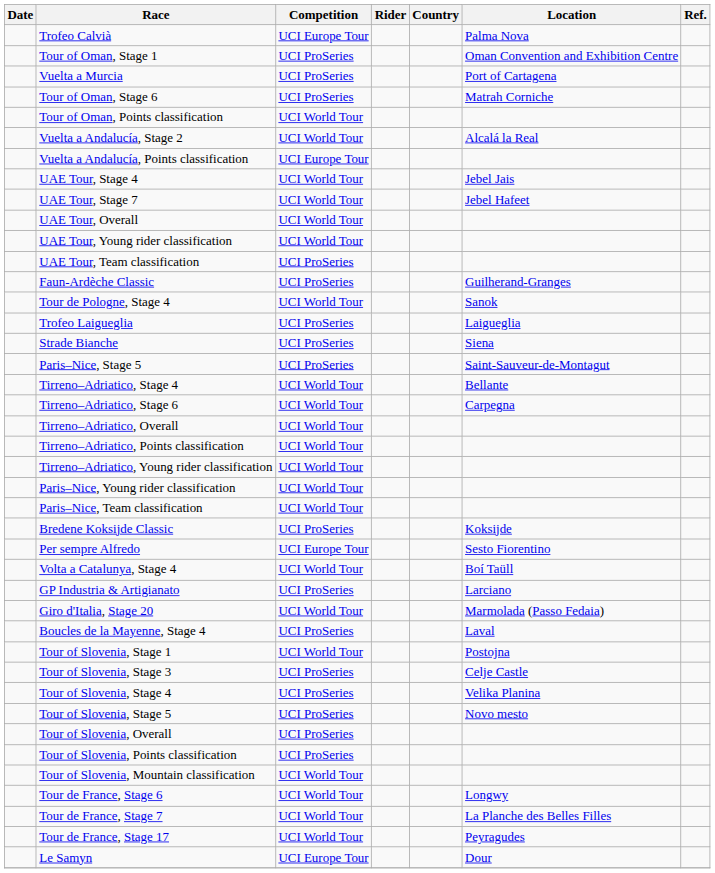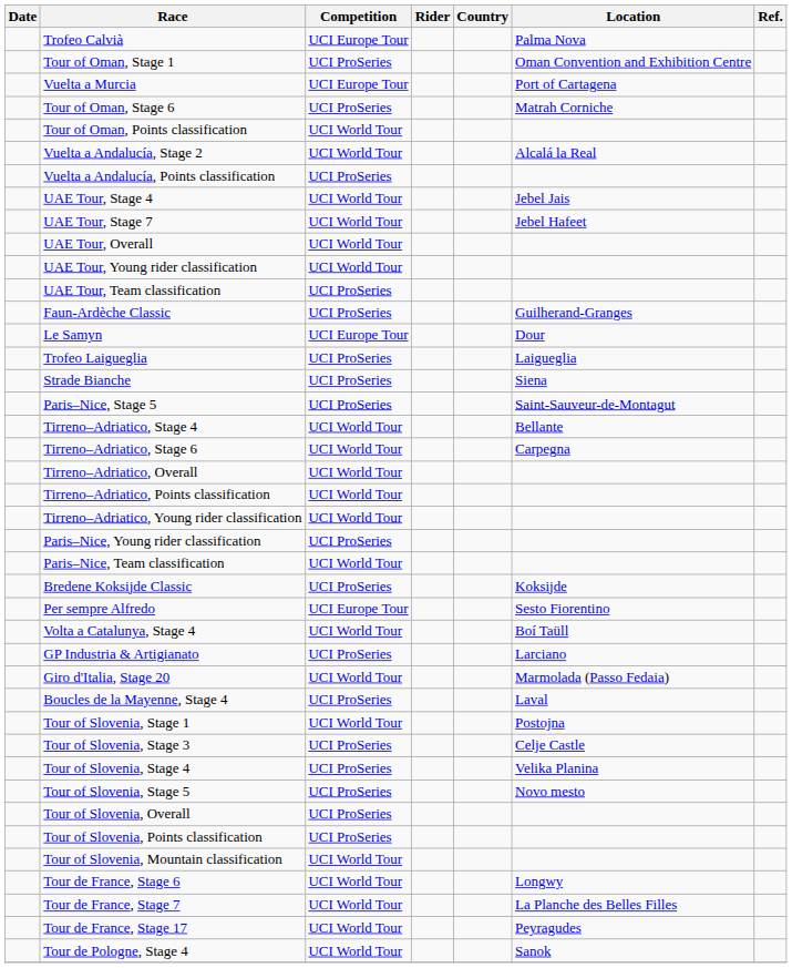 <table class="wikitable sortable">
 <tr>
 <th>Date</th>
 <th>Race</th>
 <th>Competition</th>
 <th>Rider</th>
 <th>Country</th>
 <th>Location</th>
 <th class="unsortable">Ref.</th>
 </tr>
 <tr>
 <td></td>
 <td><a href='#'>Trofeo Calvià</a></td>
 <td><a href='#'>UCI Europe Tour</a></td>
 <td></td>
 <td></td>
 <td><a href='#'>Palma Nova</a></td>
 <td align="center"></td>
 </tr>
 <tr>
 <td></td>
 <td><a href='#'>Tour of Oman</a>, Stage 1</td>
 <td><a href='#'>UCI ProSeries</a></td>
 <td></td>
 <td></td>
 <td><a href='#'>Oman Convention and Exhibition Centre</a></td>
 <td align="center"></td>
 </tr>
 <tr>
 <td></td>
 <td><a href='#'>Vuelta a Murcia</a></td>
-<td><a href='#'>UCI ProSeries</a></td>
+<td><a href='#'>UCI Europe Tour</a></td>
 <td></td>
 <td></td>
 <td><a href='#'>Port of Cartagena</a></td>
 <td align="center"></td>
 </tr>
 <tr>
 <td></td>
 <td><a href='#'>Tour of Oman</a>, Stage 6</td>
 <td><a href='#'>UCI ProSeries</a></td>
 <td></td>
 <td></td>
 <td><a href='#'>Matrah Corniche</a></td>
 <td align="center"></td>
 </tr>
 <tr>
 <td></td>
 <td><a href='#'>Tour of Oman</a>, Points classification</td>
 <td><a href='#'>UCI World Tour</a></td>
 <td></td>
 <td></td>
 <td></td>
 <td align="center"></td>
 </tr>
 <tr>
 <td></td>
 <td><a href='#'>Vuelta a Andalucía</a>, Stage 2</td>
 <td><a href='#'>UCI World Tour</a></td>
 <td></td>
 <td></td>
 <td><a href='#'>Alcalá la Real</a></td>
 <td align="center"></td>
 </tr>
 <tr>
 <td></td>
 <td><a href='#'>Vuelta a Andalucía</a>, Points classification</td>
-<td><a href='#'>UCI Europe Tour</a></td>
+<td><a href='#'>UCI ProSeries</a></td>
 <td></td>
 <td></td>
 <td></td>
 <td align="center"></td>
 </tr>
 <tr>
 <td></td>
 <td><a href='#'>UAE Tour</a>, Stage 4</td>
 <td><a href='#'>UCI World Tour</a></td>
 <td></td>
 <td></td>
 <td><a href='#'>Jebel Jais</a></td>
 <td align="center"></td>
 </tr>
 <tr>
 <td></td>
 <td><a href='#'>UAE Tour</a>, Stage 7</td>
 <td><a href='#'>UCI World Tour</a></td>
 <td></td>
 <td></td>
 <td><a href='#'>Jebel Hafeet</a></td>
 <td align="center"></td>
 </tr>
 <tr>
 <td></td>
 <td><a href='#'>UAE Tour</a>, Overall</td>
 <td><a href='#'>UCI World Tour</a></td>
 <td></td>
 <td></td>
 <td></td>
 <td align="center"></td>
 </tr>
 <tr>
 <td></td>
 <td><a href='#'>UAE Tour</a>, Young rider classification</td>
 <td><a href='#'>UCI World Tour</a></td>
 <td></td>
 <td></td>
 <td></td>
 <td align="center"></td>
 </tr>
 <tr>
 <td></td>
 <td><a href='#'>UAE Tour</a>, Team classification</td>
 <td><a href='#'>UCI ProSeries</a></td>
 <td align="center"></td>
 <td></td>
 <td></td>
 <td align="center"></td>
 </tr>
 <tr>
 <td></td>
 <td><a href='#'>Faun-Ardèche Classic</a></td>
 <td><a href='#'>UCI ProSeries</a></td>
 <td></td>
 <td></td>
 <td><a href='#'>Guilherand-Granges</a></td>
 <td align="center"></td>
 </tr>
 <tr>
 <td></td>
-<td><a href='#'>Tour de Pologne</a>, Stage 4</td>
-<td><a href='#'>UCI World Tour</a></td>
-<td align="left"></td>
+<td><a href='#'>Le Samyn</a></td>
+<td><a href='#'>UCI Europe Tour</a></td>
 <td></td>
-<td><a href='#'>Sanok</a></td>
+<td></td>
+<td><a href='#'>Dour</a></td>
 <td align="center"></td>
 </tr>
 <tr>
 <td></td>
 <td><a href='#'>Trofeo Laigueglia</a></td>
 <td><a href='#'>UCI ProSeries</a></td>
 <td></td>
 <td></td>
 <td><a href='#'>Laigueglia</a></td>
 <td align="center"></td>
 </tr>
 <tr>
 <td></td>
 <td><a href='#'>Strade Bianche</a></td>
 <td><a href='#'>UCI ProSeries</a></td>
 <td></td>
 <td></td>
 <td><a href='#'>Siena</a></td>
 <td align="center"></td>
 </tr>
 <tr>
 <td></td>
 <td><a href='#'>Paris–Nice</a>, Stage 5</td>
 <td><a href='#'>UCI ProSeries</a></td>
 <td></td>
 <td></td>
 <td><a href='#'>Saint-Sauveur-de-Montagut</a></td>
 <td align="center"></td>
 </tr>
 <tr>
 <td></td>
 <td><a href='#'>Tirreno–Adriatico</a>, Stage 4</td>
 <td><a href='#'>UCI World Tour</a></td>
 <td></td>
 <td></td>
 <td><a href='#'>Bellante</a></td>
 <td align="center"></td>
 </tr>
 <tr>
 <td></td>
 <td><a href='#'>Tirreno–Adriatico</a>, Stage 6</td>
 <td><a href='#'>UCI World Tour</a></td>
 <td></td>
 <td></td>
 <td><a href='#'>Carpegna</a></td>
 <td align="center"></td>
 </tr>
 <tr>
 <td></td>
 <td><a href='#'>Tirreno–Adriatico</a>, Overall</td>
 <td><a href='#'>UCI World Tour</a></td>
 <td></td>
 <td></td>
 <td></td>
 <td align="center"></td>
 </tr>
 <tr>
 <td></td>
 <td><a href='#'>Tirreno–Adriatico</a>, Points classification</td>
 <td><a href='#'>UCI World Tour</a></td>
 <td></td>
 <td></td>
 <td></td>
 <td align="center"></td>
 </tr>
 <tr>
 <td></td>
 <td><a href='#'>Tirreno–Adriatico</a>, Young rider classification</td>
 <td><a href='#'>UCI World Tour</a></td>
 <td></td>
 <td></td>
 <td></td>
 <td align="center"></td>
 </tr>
 <tr>
 <td></td>
 <td><a href='#'>Paris–Nice</a>, Young rider classification</td>
-<td><a href='#'>UCI World Tour</a></td>
+<td><a href='#'>UCI ProSeries</a></td>
 <td></td>
 <td></td>
 <td></td>
 <td align="center"></td>
 </tr>
 <tr>
 <td></td>
 <td><a href='#'>Paris–Nice</a>, Team classification</td>
 <td><a href='#'>UCI World Tour</a></td>
 <td align="center"></td>
 <td></td>
 <td></td>
 <td align="center"></td>
 </tr>
 <tr>
 <td></td>
 <td><a href='#'>Bredene Koksijde Classic</a></td>
 <td><a href='#'>UCI ProSeries</a></td>
 <td></td>
 <td></td>
 <td><a href='#'>Koksijde</a></td>
 <td align="center"></td>
 </tr>
 <tr>
 <td></td>
 <td><a href='#'>Per sempre Alfredo</a></td>
 <td><a href='#'>UCI Europe Tour</a></td>
 <td></td>
 <td></td>
 <td><a href='#'>Sesto Fiorentino</a></td>
 <td align="center"></td>
 </tr>
 <tr>
 <td></td>
 <td><a href='#'>Volta a Catalunya</a>, Stage 4</td>
 <td><a href='#'>UCI World Tour</a></td>
 <td></td>
 <td></td>
 <td><a href='#'>Boí Taüll</a></td>
 <td align="center"></td>
 </tr>
 <tr>
 <td></td>
 <td><a href='#'>GP Industria & Artigianato</a></td>
 <td><a href='#'>UCI ProSeries</a></td>
 <td></td>
 <td></td>
 <td><a href='#'>Larciano</a></td>
 <td align="center"></td>
 </tr>
 <tr>
 <td></td>
 <td><a href='#'>Giro d'Italia</a>, <a href='#'>Stage 20</a></td>
 <td><a href='#'>UCI World Tour</a></td>
 <td></td>
 <td></td>
 <td><a href='#'>Marmolada</a> (<a href='#'>Passo Fedaia</a>)</td>
 <td align="center"></td>
 </tr>
 <tr>
 <td></td>
 <td><a href='#'>Boucles de la Mayenne</a>, Stage 4</td>
 <td><a href='#'>UCI ProSeries</a></td>
 <td></td>
 <td></td>
 <td><a href='#'>Laval</a></td>
 <td align="center"></td>
 </tr>
 <tr>
 <td></td>
 <td><a href='#'>Tour of Slovenia</a>, Stage 1</td>
 <td><a href='#'>UCI World Tour</a></td>
 <td></td>
 <td></td>
 <td><a href='#'>Postojna</a></td>
 <td align="center"></td>
 </tr>
 <tr>
 <td></td>
 <td><a href='#'>Tour of Slovenia</a>, Stage 3</td>
 <td><a href='#'>UCI ProSeries</a></td>
 <td></td>
 <td></td>
 <td><a href='#'>Celje Castle</a></td>
 <td align="center"></td>
 </tr>
 <tr>
 <td></td>
 <td><a href='#'>Tour of Slovenia</a>, Stage 4</td>
 <td><a href='#'>UCI ProSeries</a></td>
 <td></td>
 <td></td>
 <td><a href='#'>Velika Planina</a></td>
 <td align="center"></td>
 </tr>
 <tr>
 <td></td>
 <td><a href='#'>Tour of Slovenia</a>, Stage 5</td>
 <td><a href='#'>UCI ProSeries</a></td>
 <td></td>
 <td></td>
 <td><a href='#'>Novo mesto</a></td>
 <td align="center"></td>
 </tr>
 <tr>
 <td></td>
 <td><a href='#'>Tour of Slovenia</a>, Overall</td>
 <td><a href='#'>UCI ProSeries</a></td>
 <td></td>
 <td></td>
 <td></td>
 <td align="center"></td>
 </tr>
 <tr>
 <td></td>
 <td><a href='#'>Tour of Slovenia</a>,  Points classification</td>
 <td><a href='#'>UCI ProSeries</a></td>
 <td></td>
 <td></td>
 <td></td>
 <td align="center"></td>
 </tr>
 <tr>
 <td></td>
 <td><a href='#'>Tour of Slovenia</a>, Mountain classification</td>
 <td><a href='#'>UCI World Tour</a></td>
 <td></td>
 <td></td>
 <td></td>
 <td align="center"></td>
 </tr>
 <tr>
 <td></td>
 <td><a href='#'>Tour de France</a>, <a href='#'>Stage 6</a></td>
 <td><a href='#'>UCI World Tour</a></td>
 <td></td>
 <td></td>
 <td><a href='#'>Longwy</a></td>
 <td align="center"></td>
 </tr>
 <tr>
 <td></td>
 <td><a href='#'>Tour de France</a>, <a href='#'>Stage 7</a></td>
 <td><a href='#'>UCI World Tour</a></td>
 <td></td>
 <td></td>
 <td><a href='#'>La Planche des Belles Filles</a></td>
 <td align="center"> </td>
 </tr>
 <tr>
 <td></td>
 <td><a href='#'>Tour de France</a>, <a href='#'>Stage 17</a></td>
 <td><a href='#'>UCI World Tour</a></td>
 <td></td>
 <td></td>
 <td><a href='#'>Peyragudes</a></td>
 <td align="center"> </td>
 </tr>
 <tr>
 <td></td>
-<td><a href='#'>Le Samyn</a></td>
-<td><a href='#'>UCI Europe Tour</a></td>
+<td><a href='#'>Tour de Pologne</a>, Stage 4</td>
+<td><a href='#'>UCI World Tour</a></td>
+<td align="left"></td>
 <td></td>
-<td></td>
-<td><a href='#'>Dour</a></td>
+<td><a href='#'>Sanok</a></td>
 <td align="center"></td>
 </tr>
 <tr>
 </tr>
 </table>
